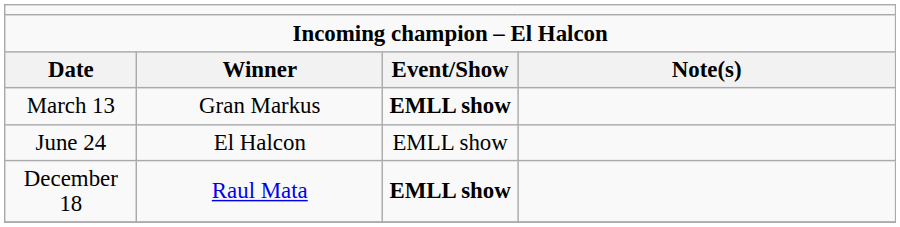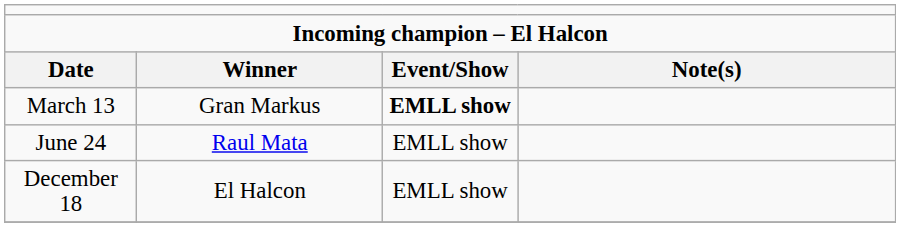 <table class="wikitable" style="text-align:center; width:100%;">
 <tr>
 <td colspan=5></td>
 </tr>
 <tr>
 <td colspan=5><strong>Incoming champion – El Halcon</strong></td>
 </tr>
 <tr>
 <th width=14%>Date</th>
 <th width=26%>Winner</th>
 <th width=14%>Event/Show</th>
 <th width=40%>Note(s)</th>
 </tr>
 <tr>
 <td>March 13</td>
 <td>Gran Markus</td>
 <td><strong>EMLL show</strong></td>
 <td></td>
 </tr>
 <tr>
 <td>June 24</td>
+<td><a href='#'>Raul Mata</a></td>
+<td>EMLL show</td>
+<td></td>
+</tr>
+<tr>
+<td>December 18</td>
 <td>El Halcon</td>
 <td>EMLL show</td>
 <td></td>
 </tr>
 <tr>
-<td>December 18</td>
-<td><a href='#'>Raul Mata</a></td>
-<td><strong>EMLL show</strong></td>
-<td></td>
-</tr>
-<tr>
 </tr>
 </table>
